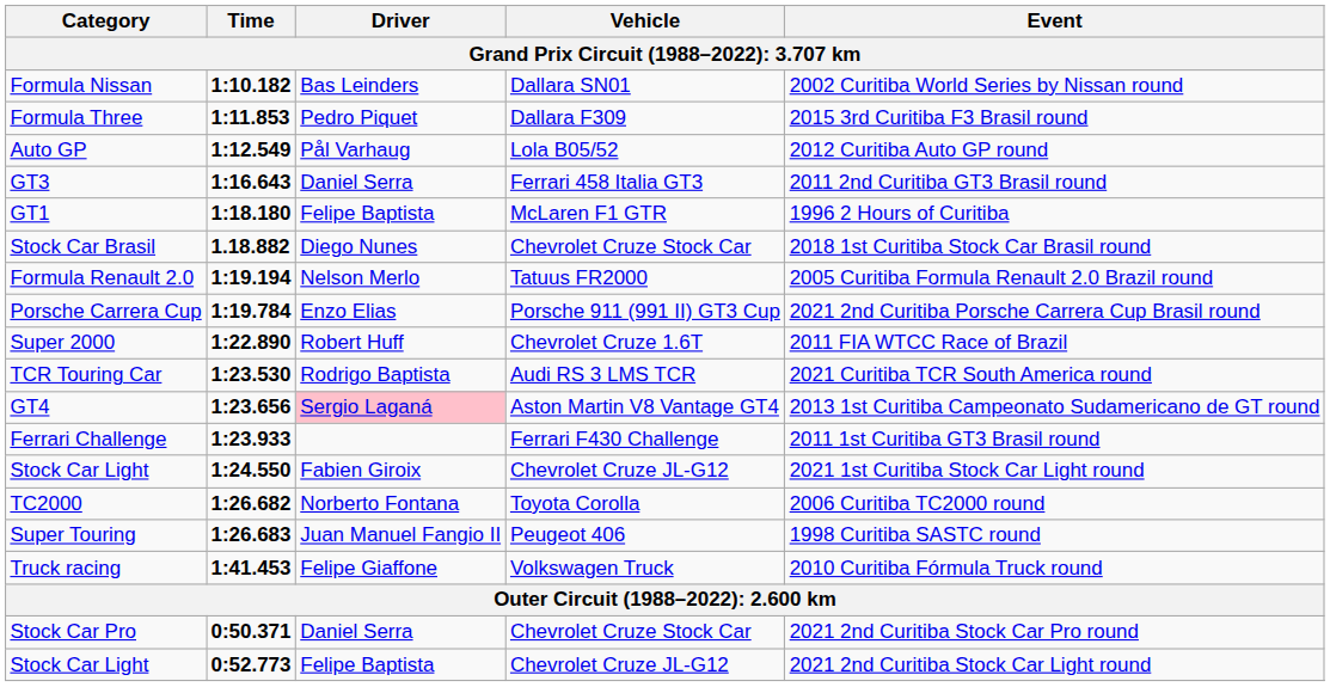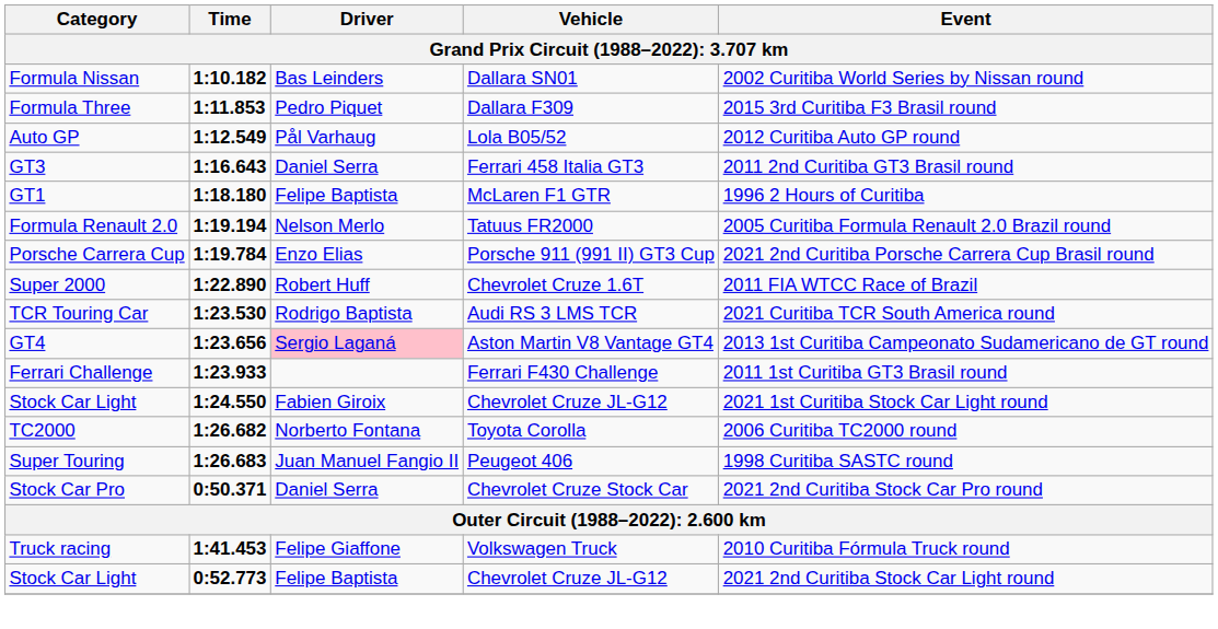 <table class="wikitable">
 <tr>
 <th>Category</th>
 <th>Time</th>
 <th>Driver</th>
 <th>Vehicle</th>
 <th>Event</th>
 </tr>
 <tr>
 <th colspan=5>Grand Prix Circuit (1988–2022): 3.707 km</th>
 </tr>
 <tr>
 <td><a href='#'>Formula Nissan</a></td>
 <td><strong>1:10.182</strong></td>
 <td><a href='#'>Bas Leinders</a></td>
 <td><a href='#'>Dallara SN01</a></td>
 <td><a href='#'>2002 Curitiba World Series by Nissan round</a></td>
 </tr>
 <tr>
 <td><a href='#'>Formula Three</a></td>
 <td><strong>1:11.853</strong></td>
 <td><a href='#'>Pedro Piquet</a></td>
 <td><a href='#'>Dallara F309</a></td>
 <td><a href='#'>2015 3rd Curitiba F3 Brasil round</a></td>
 </tr>
 <tr>
 <td><a href='#'>Auto GP</a></td>
 <td><strong>1:12.549</strong></td>
 <td><a href='#'>Pål Varhaug</a></td>
 <td><a href='#'>Lola B05/52</a></td>
 <td><a href='#'>2012 Curitiba Auto GP round</a></td>
 </tr>
 <tr>
 <td><a href='#'>GT3</a></td>
 <td><strong>1:16.643</strong></td>
 <td><a href='#'>Daniel Serra</a></td>
 <td><a href='#'>Ferrari 458 Italia GT3</a></td>
 <td><a href='#'>2011 2nd Curitiba GT3 Brasil round</a></td>
 </tr>
 <tr>
 <td><a href='#'>GT1</a></td>
 <td><strong>1:18.180</strong></td>
 <td><a href='#'>Felipe Baptista</a></td>
 <td><a href='#'>McLaren F1 GTR</a></td>
 <td><a href='#'>1996 2 Hours of Curitiba</a></td>
-</tr>
-<tr>
-<td><a href='#'>Stock Car Brasil</a></td>
-<td><strong>1.18.882</strong></td>
-<td><a href='#'>Diego Nunes</a></td>
-<td><a href='#'>Chevrolet Cruze Stock Car</a></td>
-<td><a href='#'>2018 1st Curitiba Stock Car Brasil round</a></td>
 </tr>
 <tr>
 <td><a href='#'>Formula Renault 2.0</a></td>
 <td><strong>1:19.194</strong></td>
 <td><a href='#'>Nelson Merlo</a></td>
 <td><a href='#'>Tatuus FR2000</a></td>
 <td><a href='#'>2005 Curitiba Formula Renault 2.0 Brazil round</a></td>
 </tr>
 <tr>
 <td><a href='#'>Porsche Carrera Cup</a></td>
 <td><strong>1:19.784</strong></td>
 <td><a href='#'>Enzo Elias</a></td>
 <td><a href='#'>Porsche 911 (991 II) GT3 Cup</a></td>
 <td><a href='#'>2021 2nd Curitiba Porsche Carrera Cup Brasil round</a></td>
 </tr>
 <tr>
 <td><a href='#'>Super 2000</a></td>
 <td><strong>1:22.890</strong></td>
 <td><a href='#'>Robert Huff</a></td>
 <td><a href='#'>Chevrolet Cruze 1.6T</a></td>
 <td><a href='#'>2011 FIA WTCC Race of Brazil</a></td>
 </tr>
 <tr>
 <td><a href='#'>TCR Touring Car</a></td>
 <td><strong>1:23.530</strong></td>
 <td><a href='#'>Rodrigo Baptista</a></td>
 <td><a href='#'>Audi RS 3 LMS TCR</a></td>
 <td><a href='#'>2021 Curitiba TCR South America round</a></td>
 </tr>
 <tr>
 <td><a href='#'>GT4</a></td>
 <td><strong>1:23.656</strong></td>
 <td style="background: pink;"><a href='#'>Sergio Laganá</a></td>
 <td><a href='#'>Aston Martin V8 Vantage GT4</a></td>
 <td><a href='#'>2013 1st Curitiba Campeonato Sudamericano de GT round</a></td>
 </tr>
 <tr>
 <td><a href='#'>Ferrari Challenge</a></td>
 <td><strong>1:23.933</strong></td>
 <td></td>
 <td><a href='#'>Ferrari F430 Challenge</a></td>
 <td><a href='#'>2011 1st Curitiba GT3 Brasil round</a></td>
 </tr>
 <tr>
 <td><a href='#'>Stock Car Light</a></td>
 <td><strong>1:24.550</strong></td>
 <td><a href='#'>Fabien Giroix</a></td>
 <td><a href='#'>Chevrolet Cruze JL-G12</a></td>
 <td><a href='#'>2021 1st Curitiba Stock Car Light round</a></td>
 </tr>
 <tr>
 <td><a href='#'>TC2000</a></td>
 <td><strong>1:26.682</strong></td>
 <td><a href='#'>Norberto Fontana</a></td>
 <td><a href='#'>Toyota Corolla</a></td>
 <td><a href='#'>2006 Curitiba TC2000 round</a></td>
 </tr>
 <tr>
 <td><a href='#'>Super Touring</a></td>
 <td><strong>1:26.683</strong></td>
 <td><a href='#'>Juan Manuel Fangio II</a></td>
 <td><a href='#'>Peugeot 406</a></td>
 <td><a href='#'>1998 Curitiba SASTC round</a></td>
 </tr>
 <tr>
+<td><a href='#'>Stock Car Pro</a></td>
+<td><strong>0:50.371</strong></td>
+<td><a href='#'>Daniel Serra</a></td>
+<td><a href='#'>Chevrolet Cruze Stock Car</a></td>
+<td><a href='#'>2021 2nd Curitiba Stock Car Pro round</a></td>
+</tr>
+<tr>
+<th colspan=5>Outer Circuit (1988–2022): 2.600 km</th>
+</tr>
+<tr>
 <td><a href='#'>Truck racing</a></td>
 <td><strong>1:41.453</strong></td>
 <td><a href='#'>Felipe Giaffone</a></td>
 <td><a href='#'>Volkswagen Truck</a></td>
 <td><a href='#'>2010 Curitiba Fórmula Truck round</a></td>
-</tr>
-<tr>
-<th colspan=5>Outer Circuit (1988–2022): 2.600 km</th>
-</tr>
-<tr>
-<td><a href='#'>Stock Car Pro</a></td>
-<td><strong>0:50.371</strong></td>
-<td><a href='#'>Daniel Serra</a></td>
-<td><a href='#'>Chevrolet Cruze Stock Car</a></td>
-<td><a href='#'>2021 2nd Curitiba Stock Car Pro round</a></td>
 </tr>
 <tr>
 <td><a href='#'>Stock Car Light</a></td>
 <td><strong>0:52.773</strong></td>
 <td><a href='#'>Felipe Baptista</a></td>
 <td><a href='#'>Chevrolet Cruze JL-G12</a></td>
 <td><a href='#'>2021 2nd Curitiba Stock Car Light round</a></td>
 </tr>
 <tr>
 </tr>
 </table>
